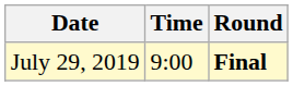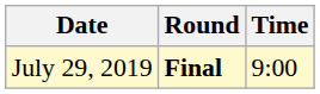 <table class="wikitable">
 <tr>
 <th>Date</th>
+<th>Round</th>
 <th>Time</th>
-<th>Round</th>
 </tr>
 <tr style=background:lemonchiffon>
 <td>July 29, 2019</td>
+<td><strong>Final</strong></td>
 <td>9:00</td>
-<td><strong>Final</strong></td>
 </tr>
 </table>
